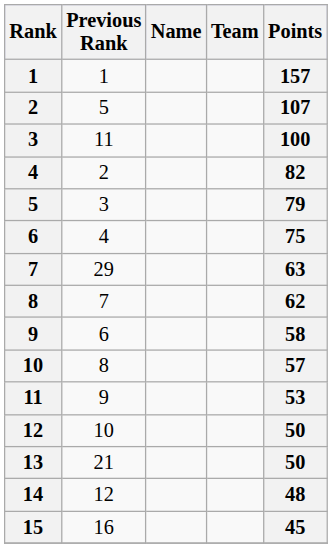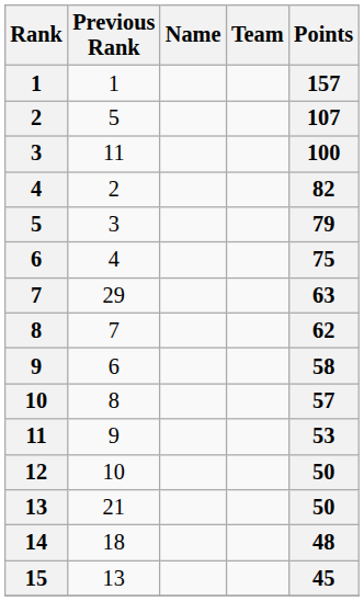 <table class="wikitable">
 <tr style="background:#ccccff;">
 <th>Rank</th>
 <th>Previous<br>Rank</th>
 <th>Name</th>
 <th>Team</th>
 <th>Points</th>
 </tr>
 <tr>
 <th>1</th>
 <td align="center">1</td>
 <td></td>
 <td></td>
 <th>157</th>
 </tr>
 <tr>
 <th>2</th>
 <td align="center">5</td>
 <td></td>
 <td></td>
 <th>107</th>
 </tr>
 <tr>
 <th>3</th>
 <td align="center">11</td>
 <td></td>
 <td></td>
 <th>100</th>
 </tr>
 <tr>
 <th>4</th>
 <td align="center">2</td>
 <td></td>
 <td></td>
 <th>82</th>
 </tr>
 <tr>
 <th>5</th>
 <td align="center">3</td>
 <td></td>
 <td></td>
 <th>79</th>
 </tr>
 <tr>
 <th>6</th>
 <td align="center">4</td>
 <td></td>
 <td></td>
 <th>75</th>
 </tr>
 <tr>
 <th>7</th>
 <td align="center">29</td>
 <td></td>
 <td></td>
 <th>63</th>
 </tr>
 <tr>
 <th>8</th>
 <td align="center">7</td>
 <td></td>
 <td></td>
 <th>62</th>
 </tr>
 <tr>
 <th>9</th>
 <td align="center">6</td>
 <td></td>
 <td></td>
 <th>58</th>
 </tr>
 <tr>
 <th>10</th>
 <td align="center">8</td>
 <td></td>
 <td></td>
 <th>57</th>
 </tr>
 <tr>
 <th>11</th>
 <td align="center">9</td>
 <td></td>
 <td></td>
 <th>53</th>
 </tr>
 <tr>
 <th>12</th>
 <td align="center">10</td>
 <td></td>
 <td></td>
 <th>50</th>
 </tr>
 <tr>
 <th>13</th>
 <td align="center">21</td>
 <td></td>
 <td></td>
 <th>50</th>
 </tr>
 <tr>
 <th>14</th>
-<td align="center">12</td>
+<td align="center">18</td>
 <td></td>
 <td></td>
 <th>48</th>
 </tr>
 <tr>
 <th>15</th>
-<td align="center">16</td>
+<td align="center">13</td>
 <td></td>
 <td></td>
 <th>45</th>
 </tr>
 <tr>
 </tr>
 </table>
